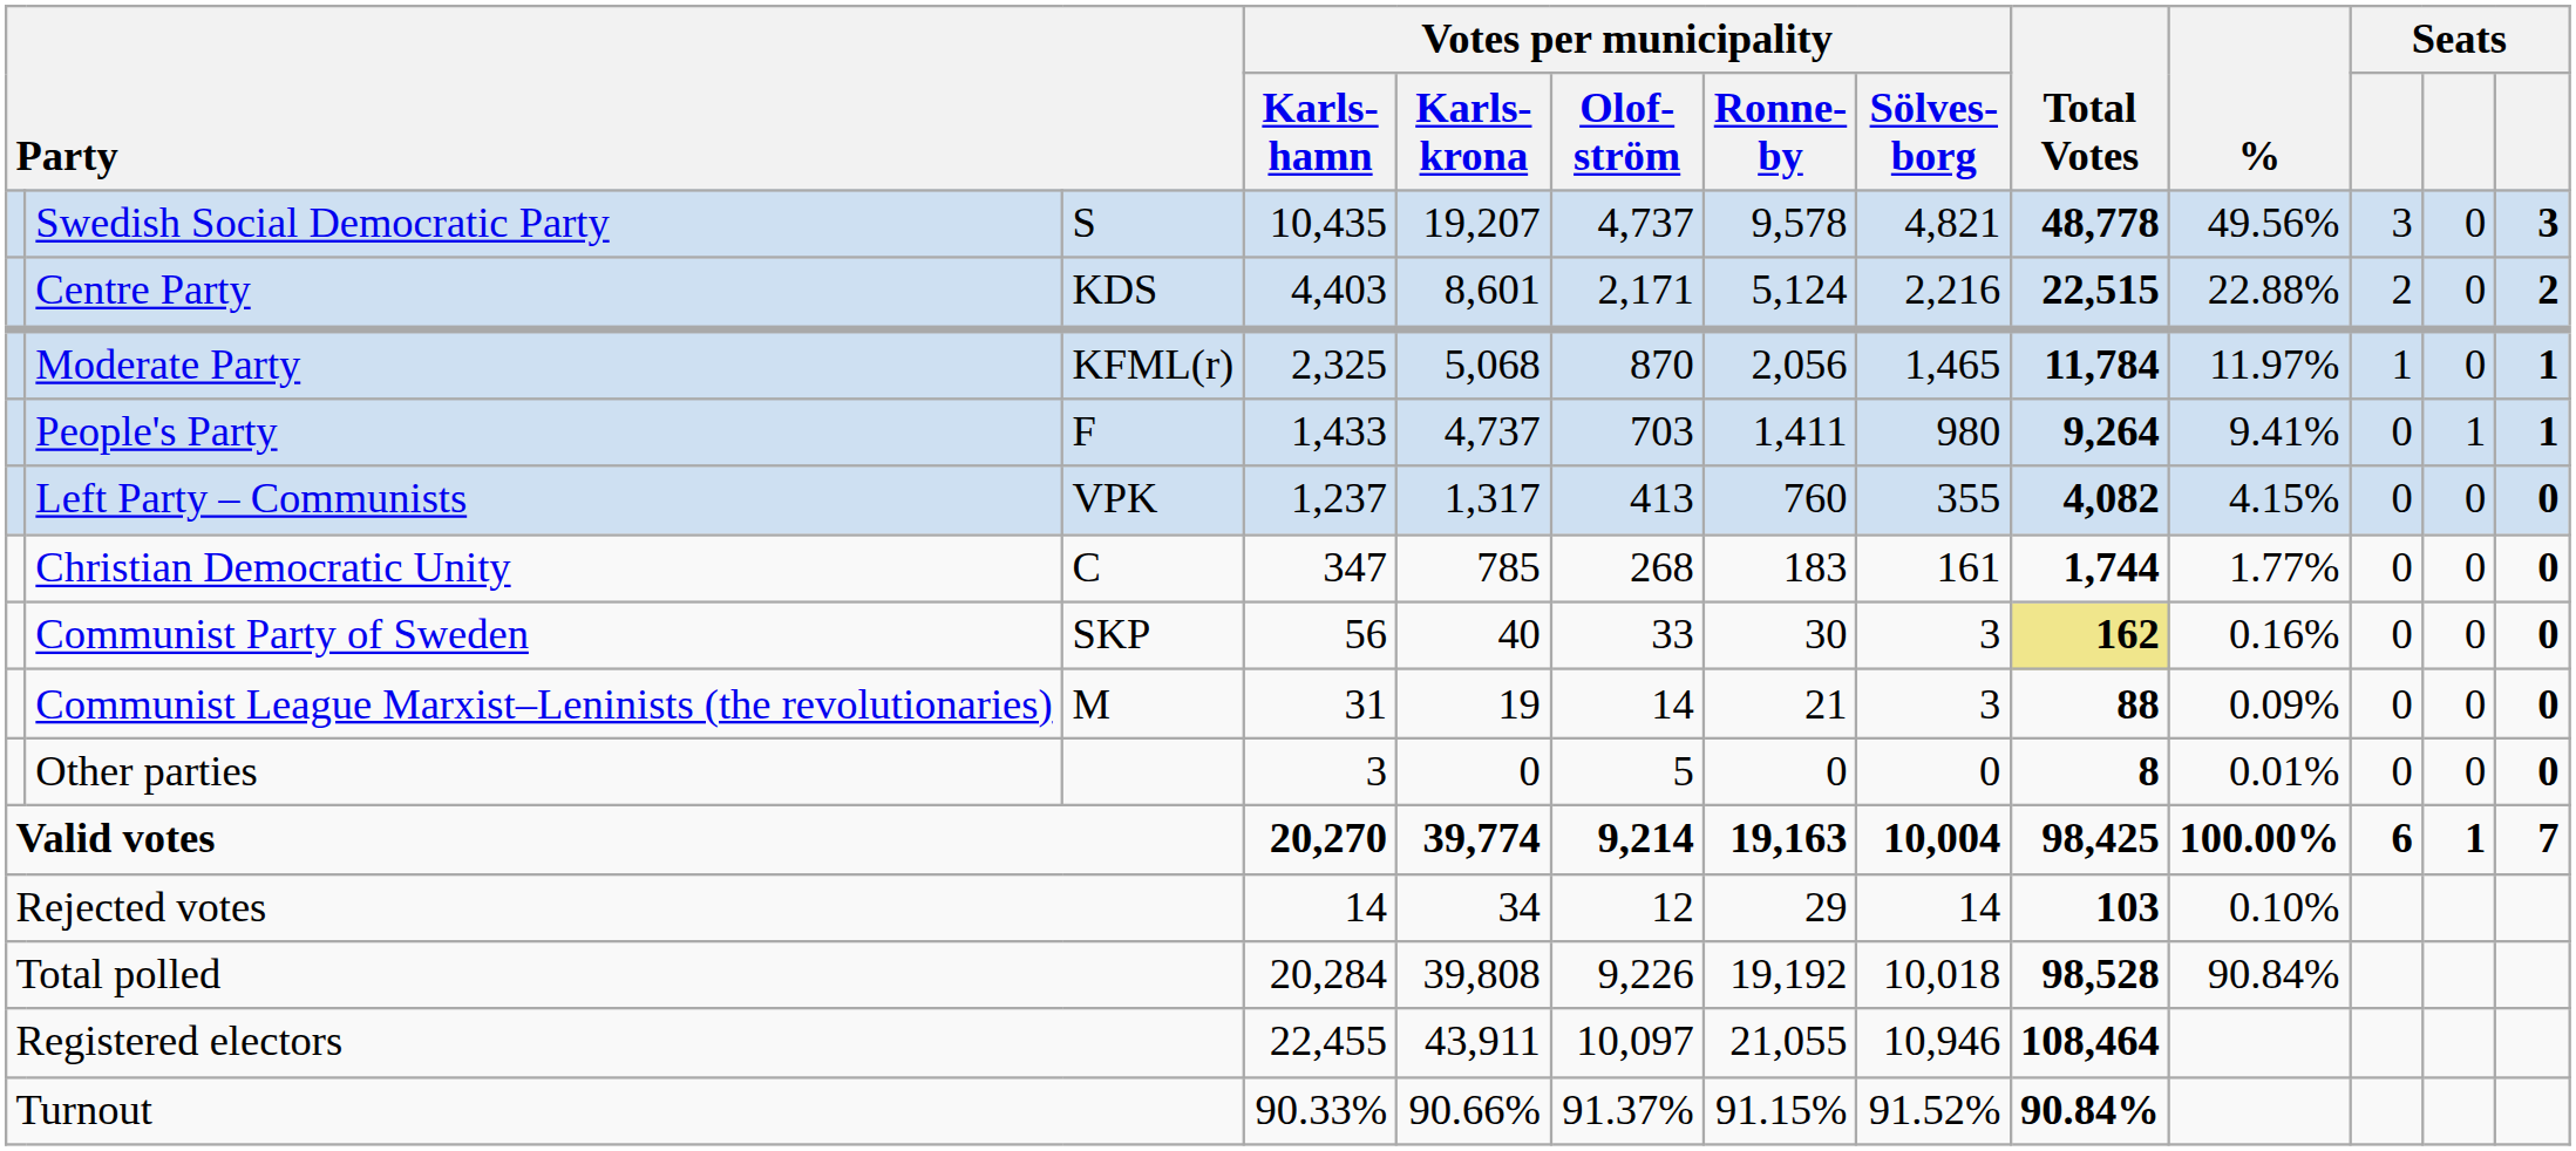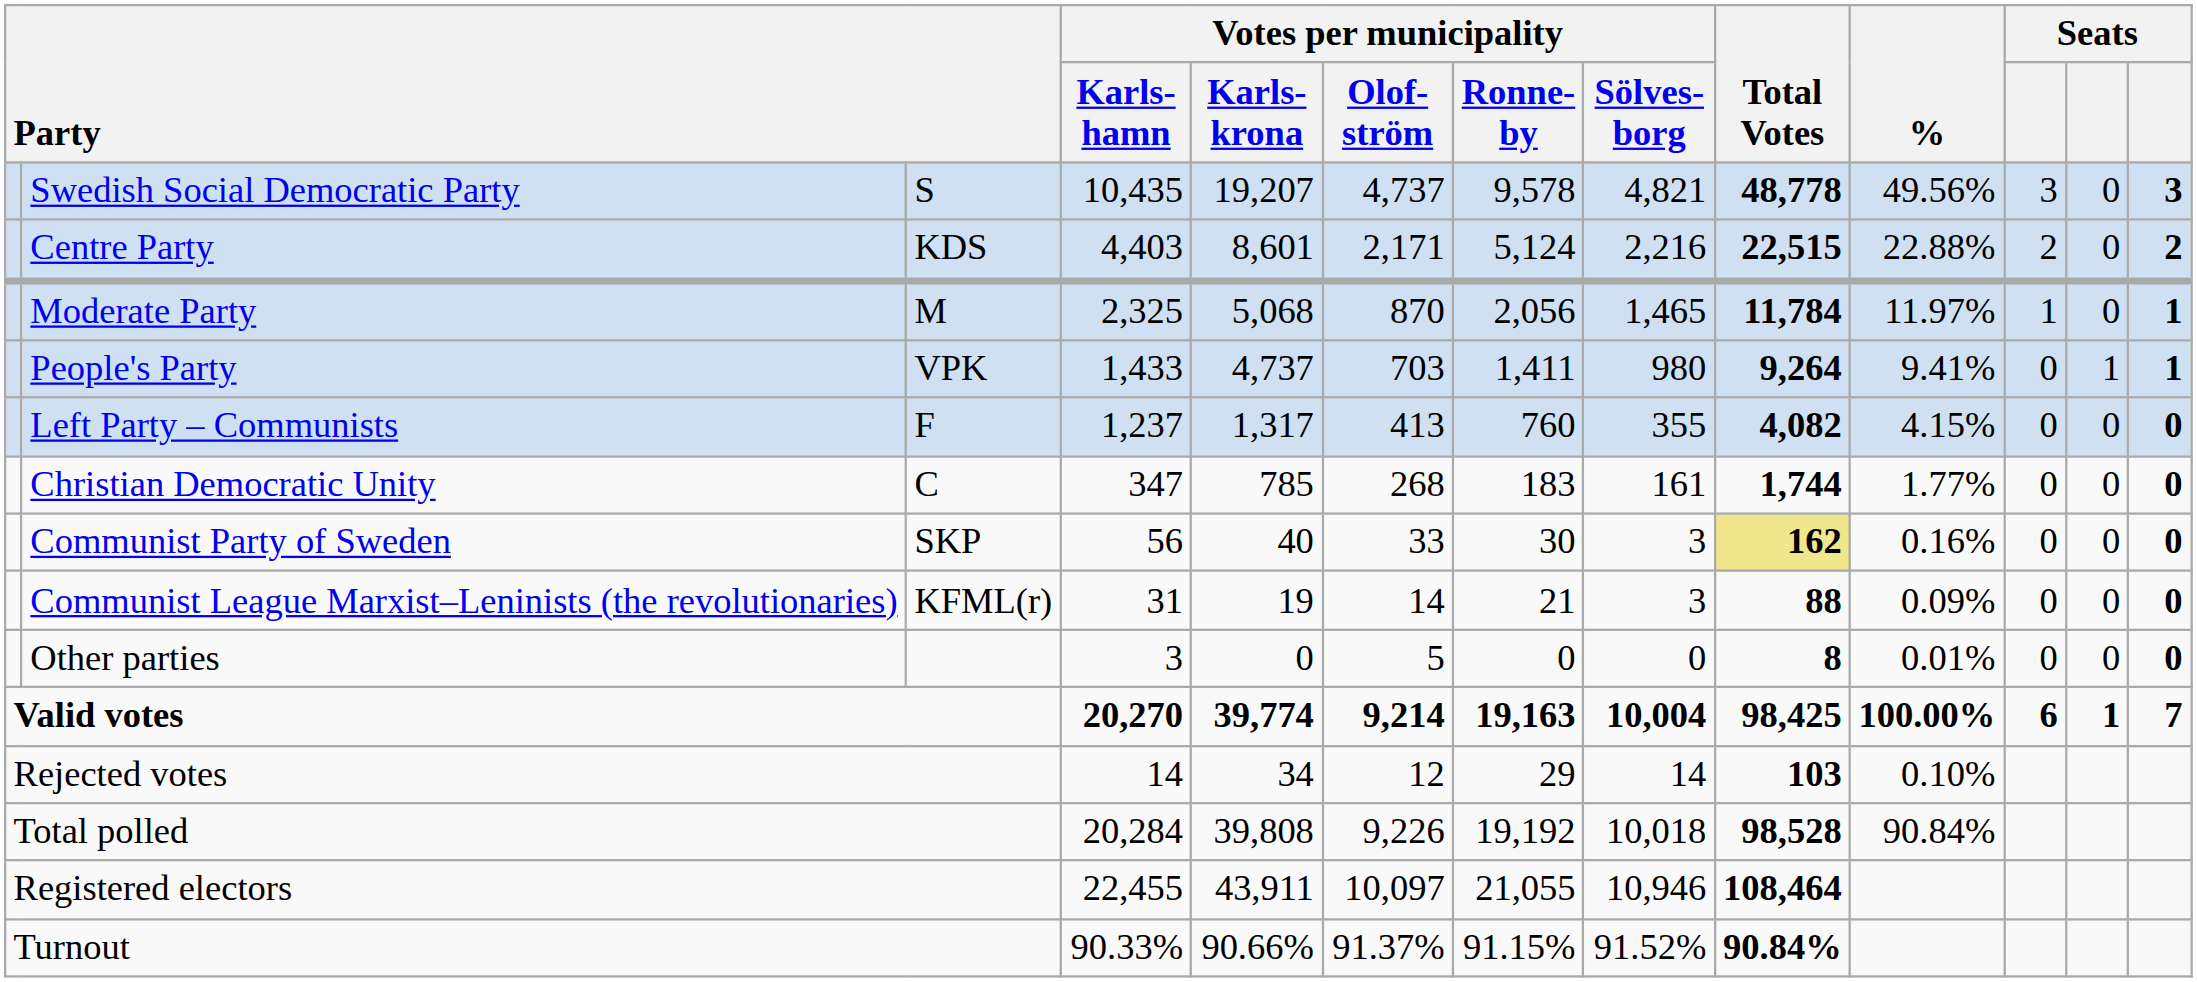 <table class="wikitable" border="1" style="text-align:right;">
 <tr>
 <th style="text-align:left;" valign=bottom rowspan=2 colspan=3>Party</th>
 <th colspan=5>Votes per municipality</th>
 <th align=center valign=bottom rowspan=2 width="50">Total Votes</th>
 <th align=center valign=bottom rowspan=2 width="50">%</th>
 <th colspan=3>Seats</th>
 </tr>
 <tr>
 <th align=center valign=bottom width="50"><a href='#'>Karls- hamn</a></th>
 <th align=center valign=bottom width="50"><a href='#'>Karls- krona</a></th>
 <th align=center valign=bottom width="50"><a href='#'>Olof- ström</a></th>
 <th align=center valign=bottom width="50"><a href='#'>Ronne- by</a></th>
 <th align=center valign=bottom width="50"><a href='#'>Sölves- borg</a></th>
 <th align=center valign=bottom width="20"><small></small></th>
 <th align=center valign=bottom width="20"><small><a href='#'></a></small></th>
 <th align=center valign=bottom width="20"><small></small></th>
 </tr>
 <tr style="background:#CEE0F2;">
 <td></td>
 <td align=left style="white-space: nowrap;"><a href='#'>Swedish Social Democratic Party</a></td>
 <td align=left>S</td>
 <td>10,435</td>
 <td>19,207</td>
 <td>4,737</td>
 <td>9,578</td>
 <td>4,821</td>
 <td><strong>48,778</strong></td>
 <td>49.56%</td>
 <td>3</td>
 <td>0</td>
 <td><strong>3</strong></td>
 </tr>
 <tr style="background:#CEE0F2;">
 <td></td>
 <td align=left><a href='#'>Centre Party</a></td>
 <td align=left>KDS</td>
 <td>4,403</td>
 <td>8,601</td>
 <td>2,171</td>
 <td>5,124</td>
 <td>2,216</td>
 <td><strong>22,515</strong></td>
 <td>22.88%</td>
 <td>2</td>
 <td>0</td>
 <td><strong>2</strong></td>
 </tr>
 <tr style="background:#CEE0F2; border-top:3px solid darkgray;">
 <td></td>
 <td align=left><a href='#'>Moderate Party</a></td>
-<td align=left>KFML(r)</td>
+<td align=left>M</td>
 <td>2,325</td>
 <td>5,068</td>
 <td>870</td>
 <td>2,056</td>
 <td>1,465</td>
 <td><strong>11,784</strong></td>
 <td>11.97%</td>
 <td>1</td>
 <td>0</td>
 <td><strong>1</strong></td>
 </tr>
 <tr style="background:#CEE0F2;">
 <td></td>
 <td align=left><a href='#'>People's Party</a></td>
-<td align=left>F</td>
+<td align=left>VPK</td>
 <td>1,433</td>
 <td>4,737</td>
 <td>703</td>
 <td>1,411</td>
 <td>980</td>
 <td><strong>9,264</strong></td>
 <td>9.41%</td>
 <td>0</td>
 <td>1</td>
 <td><strong>1</strong></td>
 </tr>
 <tr style="background:#CEE0F2;">
 <td></td>
 <td align=left><a href='#'>Left Party – Communists</a></td>
-<td align=left>VPK</td>
+<td align=left>F</td>
 <td>1,237</td>
 <td>1,317</td>
 <td>413</td>
 <td>760</td>
 <td>355</td>
 <td><strong>4,082</strong></td>
 <td>4.15%</td>
 <td>0</td>
 <td>0</td>
 <td><strong>0</strong></td>
 </tr>
 <tr>
 <td></td>
 <td align=left><a href='#'>Christian Democratic Unity</a></td>
 <td align=left>C</td>
 <td>347</td>
 <td>785</td>
 <td>268</td>
 <td>183</td>
 <td>161</td>
 <td><strong>1,744</strong></td>
 <td>1.77%</td>
 <td>0</td>
 <td>0</td>
 <td><strong>0</strong></td>
 </tr>
 <tr>
 <td></td>
 <td align=left><a href='#'>Communist Party of Sweden</a></td>
 <td align=left>SKP</td>
 <td>56</td>
 <td>40</td>
 <td>33</td>
 <td>30</td>
 <td>3</td>
 <td style="background: khaki;"><strong>162</strong></td>
 <td>0.16%</td>
 <td>0</td>
 <td>0</td>
 <td><strong>0</strong></td>
 </tr>
 <tr>
 <td></td>
 <td align=left><a href='#'>Communist League Marxist–Leninists (the revolutionaries)</a></td>
-<td align=left>M</td>
+<td align=left>KFML(r)</td>
 <td>31</td>
 <td>19</td>
 <td>14</td>
 <td>21</td>
 <td>3</td>
 <td><strong>88</strong></td>
 <td>0.09%</td>
 <td>0</td>
 <td>0</td>
 <td><strong>0</strong></td>
 </tr>
 <tr>
 <td></td>
 <td align=left>Other parties</td>
 <td></td>
 <td>3</td>
 <td>0</td>
 <td>5</td>
 <td>0</td>
 <td>0</td>
 <td><strong>8</strong></td>
 <td>0.01%</td>
 <td>0</td>
 <td>0</td>
 <td><strong>0</strong></td>
 </tr>
 <tr style="font-weight:bold">
 <td align=left colspan=3>Valid votes</td>
 <td>20,270</td>
 <td>39,774</td>
 <td>9,214</td>
 <td>19,163</td>
 <td>10,004</td>
 <td>98,425</td>
 <td>100.00%</td>
 <td>6</td>
 <td>1</td>
 <td>7</td>
 </tr>
 <tr>
 <td align=left colspan=3>Rejected votes</td>
 <td>14</td>
 <td>34</td>
 <td>12</td>
 <td>29</td>
 <td>14</td>
 <td><strong>103</strong></td>
 <td>0.10%</td>
 <td></td>
 <td></td>
 <td></td>
 </tr>
 <tr>
 <td align=left colspan=3>Total polled</td>
 <td>20,284</td>
 <td>39,808</td>
 <td>9,226</td>
 <td>19,192</td>
 <td>10,018</td>
 <td><strong>98,528</strong></td>
 <td>90.84%</td>
 <td></td>
 <td></td>
 <td></td>
 </tr>
 <tr>
 <td align=left colspan=3>Registered electors</td>
 <td>22,455</td>
 <td>43,911</td>
 <td>10,097</td>
 <td>21,055</td>
 <td>10,946</td>
 <td><strong>108,464</strong></td>
 <td></td>
 <td></td>
 <td></td>
 <td></td>
 </tr>
 <tr>
 <td align=left colspan=3>Turnout</td>
 <td>90.33%</td>
 <td>90.66%</td>
 <td>91.37%</td>
 <td>91.15%</td>
 <td>91.52%</td>
 <td><strong>90.84%</strong></td>
 <td></td>
 <td></td>
 <td></td>
 <td></td>
 </tr>
 </table>
